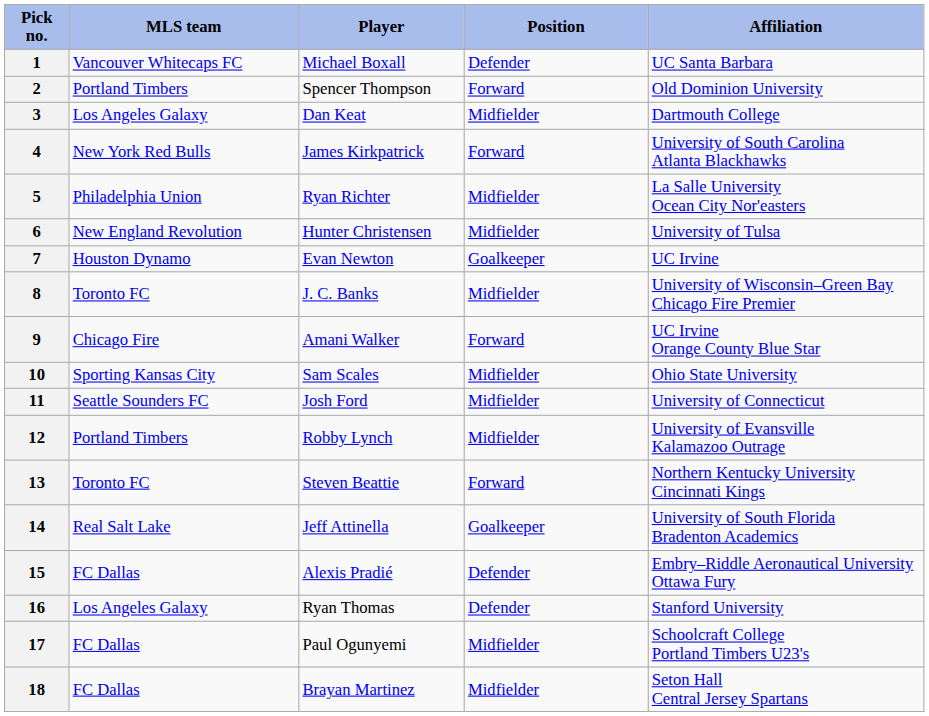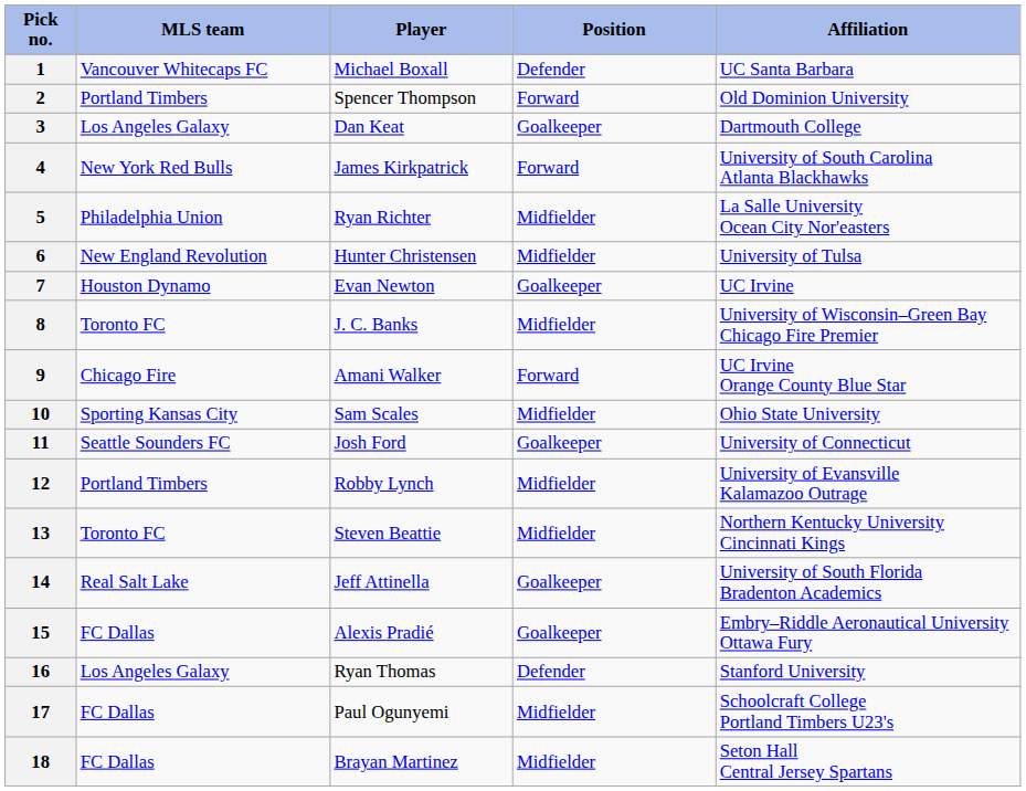 <table class="wikitable sortable" style="width: 70%">
 <tr>
 <th style="background:#A8BDEC;" width=7%>Pick no.</th>
 <th width=25% style="background:#A8BDEC;">MLS team</th>
 <th width=18% style="background:#A8BDEC;">Player</th>
 <th width=20% style="background:#A8BDEC;">Position</th>
 <th style="background:#A8BDEC;">Affiliation</th>
 </tr>
 <tr>
 <th>1</th>
 <td><a href='#'>Vancouver Whitecaps FC</a></td>
 <td> <a href='#'>Michael Boxall</a></td>
 <td><a href='#'>Defender</a></td>
 <td><a href='#'>UC Santa Barbara</a></td>
 </tr>
 <tr>
 <th>2</th>
 <td><a href='#'>Portland Timbers</a></td>
 <td> Spencer Thompson</td>
 <td><a href='#'>Forward</a></td>
 <td><a href='#'>Old Dominion University</a></td>
 </tr>
 <tr>
 <th>3</th>
 <td><a href='#'>Los Angeles Galaxy</a> </td>
 <td> <a href='#'>Dan Keat</a></td>
-<td><a href='#'>Midfielder</a></td>
+<td><a href='#'>Goalkeeper</a></td>
 <td><a href='#'>Dartmouth College</a></td>
 </tr>
 <tr>
 <th>4</th>
 <td><a href='#'>New York Red Bulls</a> </td>
 <td> <a href='#'>James Kirkpatrick</a></td>
 <td><a href='#'>Forward</a></td>
 <td><a href='#'>University of South Carolina</a><br><a href='#'>Atlanta Blackhawks</a></td>
 </tr>
 <tr>
 <th>5</th>
 <td><a href='#'>Philadelphia Union</a></td>
 <td> <a href='#'>Ryan Richter</a></td>
 <td><a href='#'>Midfielder</a></td>
 <td><a href='#'>La Salle University</a><br><a href='#'>Ocean City Nor'easters</a></td>
 </tr>
 <tr>
 <th>6</th>
 <td><a href='#'>New England Revolution</a></td>
 <td> <a href='#'>Hunter Christensen</a></td>
 <td><a href='#'>Midfielder</a></td>
 <td><a href='#'>University of Tulsa</a></td>
 </tr>
 <tr>
 <th>7</th>
 <td><a href='#'>Houston Dynamo</a></td>
 <td> <a href='#'>Evan Newton</a></td>
 <td><a href='#'>Goalkeeper</a></td>
 <td><a href='#'>UC Irvine</a></td>
 </tr>
 <tr>
 <th>8</th>
 <td><a href='#'>Toronto FC</a></td>
 <td> <a href='#'>J. C. Banks</a></td>
 <td><a href='#'>Midfielder</a></td>
 <td><a href='#'>University of Wisconsin–Green Bay</a><br><a href='#'>Chicago Fire Premier</a></td>
 </tr>
 <tr>
 <th>9</th>
 <td><a href='#'>Chicago Fire</a></td>
 <td> <a href='#'>Amani Walker</a></td>
 <td><a href='#'>Forward</a></td>
 <td><a href='#'>UC Irvine</a><br><a href='#'>Orange County Blue Star</a></td>
 </tr>
 <tr>
 <th>10</th>
 <td><a href='#'>Sporting Kansas City</a></td>
 <td> <a href='#'>Sam Scales</a></td>
 <td><a href='#'>Midfielder</a></td>
 <td><a href='#'>Ohio State University</a></td>
 </tr>
 <tr>
 <th>11</th>
 <td><a href='#'>Seattle Sounders FC</a></td>
 <td>  <a href='#'>Josh Ford</a></td>
-<td><a href='#'>Midfielder</a></td>
+<td><a href='#'>Goalkeeper</a></td>
 <td><a href='#'>University of Connecticut</a></td>
 </tr>
 <tr>
 <th>12</th>
 <td><a href='#'>Portland Timbers</a> </td>
 <td> <a href='#'>Robby Lynch</a></td>
 <td><a href='#'>Midfielder</a></td>
 <td><a href='#'>University of Evansville</a><br><a href='#'>Kalamazoo Outrage</a></td>
 </tr>
 <tr>
 <th>13</th>
 <td><a href='#'>Toronto FC</a> </td>
 <td> <a href='#'>Steven Beattie</a></td>
-<td><a href='#'>Forward</a></td>
+<td><a href='#'>Midfielder</a></td>
 <td><a href='#'>Northern Kentucky University</a><br><a href='#'>Cincinnati Kings</a></td>
 </tr>
 <tr>
 <th>14</th>
 <td><a href='#'>Real Salt Lake</a></td>
 <td> <a href='#'>Jeff Attinella</a></td>
 <td><a href='#'>Goalkeeper</a></td>
 <td><a href='#'>University of South Florida</a><br><a href='#'>Bradenton Academics</a></td>
 </tr>
 <tr>
 <th>15</th>
 <td><a href='#'>FC Dallas</a> </td>
 <td> <a href='#'>Alexis Pradié</a></td>
-<td><a href='#'>Defender</a></td>
+<td><a href='#'>Goalkeeper</a></td>
 <td><a href='#'>Embry–Riddle Aeronautical University</a><br><a href='#'>Ottawa Fury</a></td>
 </tr>
 <tr>
 <th>16</th>
 <td><a href='#'>Los Angeles Galaxy</a> </td>
 <td> Ryan Thomas</td>
 <td><a href='#'>Defender</a></td>
 <td><a href='#'>Stanford University</a></td>
 </tr>
 <tr>
 <th>17</th>
 <td><a href='#'>FC Dallas</a></td>
 <td> Paul Ogunyemi</td>
 <td><a href='#'>Midfielder</a></td>
 <td><a href='#'>Schoolcraft College</a><br><a href='#'>Portland Timbers U23's</a></td>
 </tr>
 <tr>
 <th>18</th>
 <td><a href='#'>FC Dallas</a> </td>
 <td> <a href='#'>Brayan Martinez</a></td>
 <td><a href='#'>Midfielder</a></td>
 <td><a href='#'>Seton Hall</a><br><a href='#'>Central Jersey Spartans</a></td>
 </tr>
 <tr>
 </tr>
 </table>
